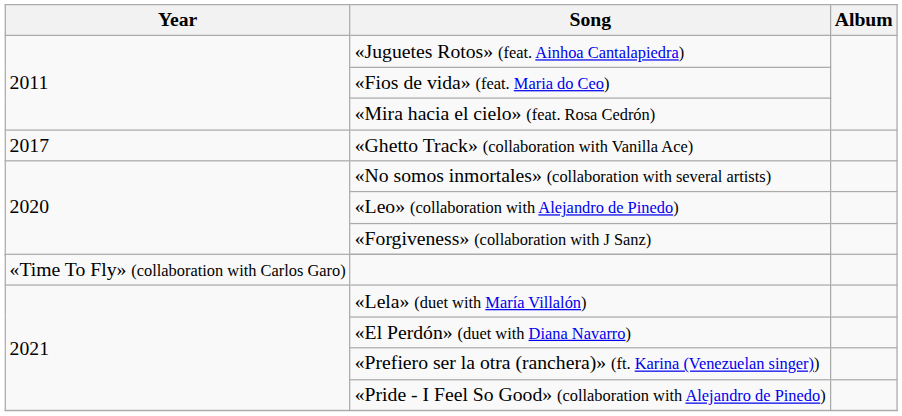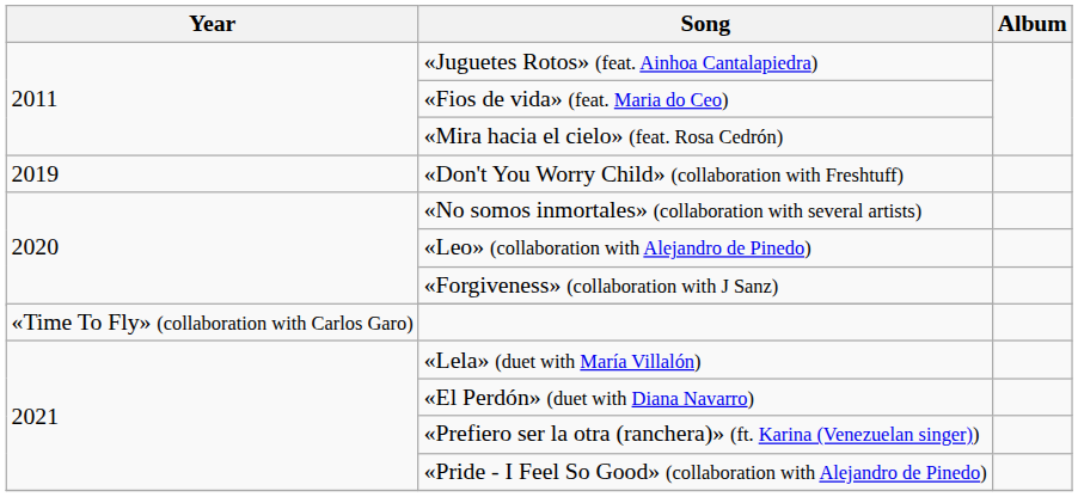 <table class="wikitable" style="margin:1em auto;">
 <tr>
 <th>Year</th>
 <th>Song</th>
 <th>Album</th>
 </tr>
 <tr>
 <td rowspan="3">2011</td>
 <td>«Juguetes Rotos» <small>(feat. <a href='#'>Ainhoa Cantalapiedra</a>)</small></td>
 <td rowspan="3"></td>
 </tr>
 <tr>
 <td>«Fios de vida» <small>(feat. <a href='#'>Maria do Ceo</a>)</small></td>
 </tr>
 <tr>
 <td>«Mira hacia el cielo» <small>(feat. Rosa Cedrón)</small></td>
 </tr>
 <tr>
-<td rowspan="1">2017</td>
-<td>«Ghetto Track» <small>(collaboration with Vanilla Ace)</small></td>
+<td rowspan="1">2019</td>
+<td>«Don't You Worry Child» <small>(collaboration with Freshtuff)</small></td>
 <td></td>
 </tr>
 <tr>
 <td rowspan="4">2020</td>
 <td>«No somos inmortales» <small>(collaboration with several artists)</small></td>
 <td></td>
 </tr>
 <tr>
 <td>«Leo» <small>(collaboration with <a href='#'>Alejandro de Pinedo</a>)</small></td>
 <td></td>
 </tr>
 <tr>
 <td>«Forgiveness» <small>(collaboration with J Sanz)</small></td>
 <td></td>
 </tr>
 <tr>
 </tr>
 <tr>
 <td>«Time To Fly» <small>(collaboration with Carlos Garo)</small></td>
 <td></td>
 </tr>
 <tr>
 <td rowspan="4">2021</td>
 <td>«Lela» <small>(duet with <a href='#'>María Villalón</a>)</small></td>
 <td></td>
 </tr>
 <tr>
 <td>«El Perdón» <small>(duet with <a href='#'>Diana Navarro</a>)</small></td>
 <td></td>
 </tr>
 <tr>
 <td>«Prefiero ser la otra (ranchera)» <small>(ft. <a href='#'>Karina (Venezuelan singer)</a>)</small></td>
 <td></td>
 </tr>
 <tr>
 <td>«Pride - I Feel So Good» <small>(collaboration with <a href='#'>Alejandro de Pinedo</a>)</small></td>
 <td></td>
 </tr>
 <tr>
 </tr>
 </table>
